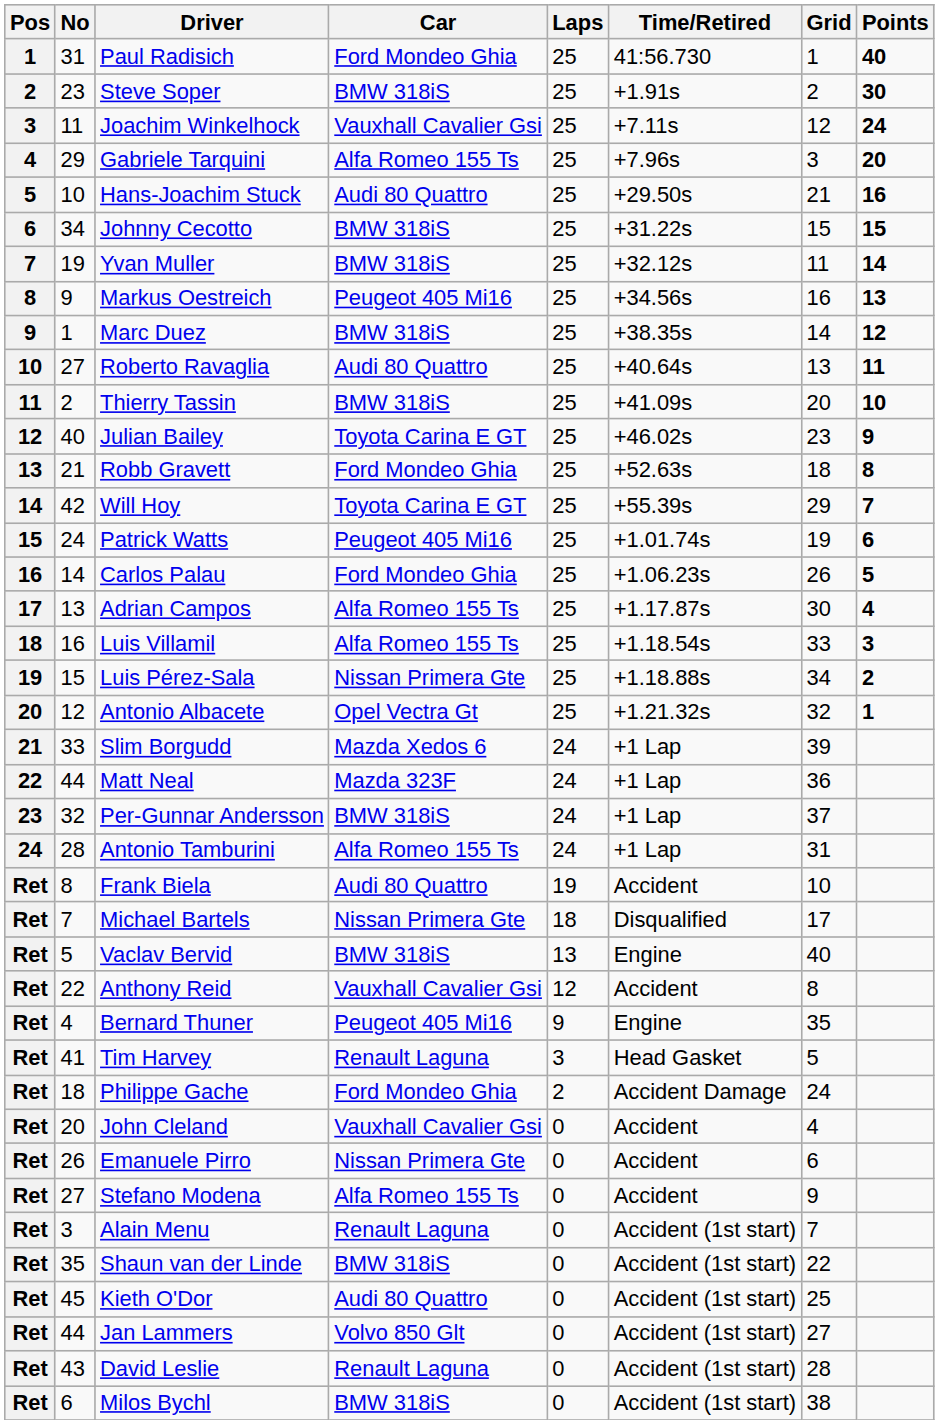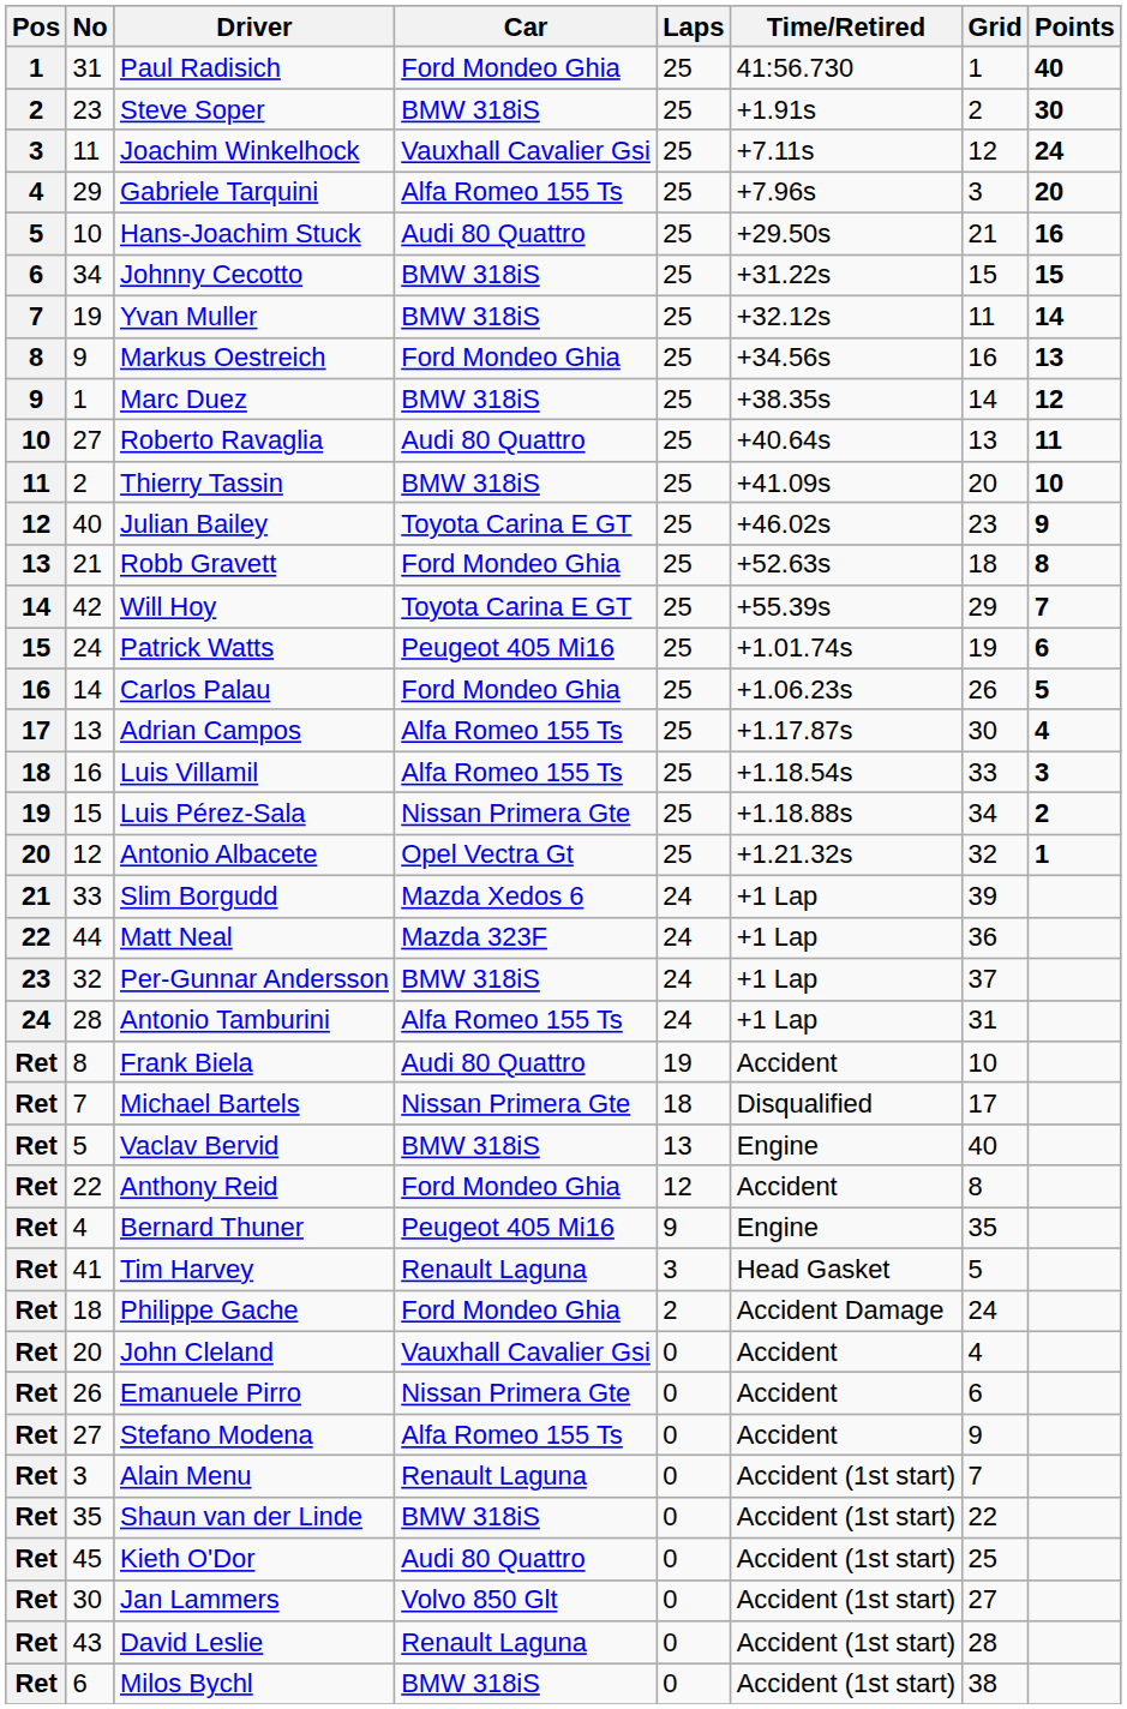 <table class="wikitable" style="font-size:85%">
 <tr>
 <th>Pos</th>
 <th>No</th>
 <th>Driver</th>
 <th>Car</th>
 <th>Laps</th>
 <th>Time/Retired</th>
 <th>Grid</th>
 <th>Points</th>
 </tr>
 <tr>
 <th>1</th>
 <td>31</td>
 <td> <a href='#'>Paul Radisich</a></td>
 <td><a href='#'> Ford Mondeo Ghia</a></td>
 <td>25</td>
 <td>41:56.730</td>
 <td>1</td>
 <td><strong>40</strong></td>
 </tr>
 <tr>
 <th>2</th>
 <td>23</td>
 <td> <a href='#'>Steve Soper</a></td>
 <td><a href='#'>BMW 318iS</a></td>
 <td>25</td>
 <td>+1.91s</td>
 <td>2</td>
 <td><strong>30</strong></td>
 </tr>
 <tr>
 <th>3</th>
 <td>11</td>
 <td> <a href='#'>Joachim Winkelhock</a></td>
 <td><a href='#'> Vauxhall Cavalier Gsi</a></td>
 <td>25</td>
 <td>+7.11s</td>
 <td>12</td>
 <td><strong>24</strong></td>
 </tr>
 <tr>
 <th>4</th>
 <td>29</td>
 <td> <a href='#'>Gabriele Tarquini</a></td>
 <td><a href='#'> Alfa Romeo 155 Ts</a></td>
 <td>25</td>
 <td>+7.96s</td>
 <td>3</td>
 <td><strong>20</strong></td>
 </tr>
 <tr>
 <th>5</th>
 <td>10</td>
 <td> <a href='#'>Hans-Joachim Stuck</a></td>
 <td><a href='#'>Audi 80 Quattro</a></td>
 <td>25</td>
 <td>+29.50s</td>
 <td>21</td>
 <td><strong>16</strong></td>
 </tr>
 <tr>
 <th>6</th>
 <td>34</td>
 <td> <a href='#'>Johnny Cecotto</a></td>
 <td><a href='#'>BMW 318iS</a></td>
 <td>25</td>
 <td>+31.22s</td>
 <td>15</td>
 <td><strong>15</strong></td>
 </tr>
 <tr>
 <th>7</th>
 <td>19</td>
 <td> <a href='#'>Yvan Muller</a></td>
 <td><a href='#'>BMW 318iS</a></td>
 <td>25</td>
 <td>+32.12s</td>
 <td>11</td>
 <td><strong>14</strong></td>
 </tr>
 <tr>
 <th>8</th>
 <td>9</td>
 <td> <a href='#'>Markus Oestreich</a></td>
-<td><a href='#'> Peugeot 405 Mi16</a></td>
+<td><a href='#'> Ford Mondeo Ghia</a></td>
 <td>25</td>
 <td>+34.56s</td>
 <td>16</td>
 <td><strong>13</strong></td>
 </tr>
 <tr>
 <th>9</th>
 <td>1</td>
 <td> <a href='#'>Marc Duez</a></td>
 <td><a href='#'>BMW 318iS</a></td>
 <td>25</td>
 <td>+38.35s</td>
 <td>14</td>
 <td><strong>12</strong></td>
 </tr>
 <tr>
 <th>10</th>
 <td>27</td>
 <td> <a href='#'>Roberto Ravaglia</a></td>
 <td><a href='#'>Audi 80 Quattro</a></td>
 <td>25</td>
 <td>+40.64s</td>
 <td>13</td>
 <td><strong>11</strong></td>
 </tr>
 <tr>
 <th>11</th>
 <td>2</td>
 <td> <a href='#'>Thierry Tassin</a></td>
 <td><a href='#'>BMW 318iS</a></td>
 <td>25</td>
 <td>+41.09s</td>
 <td>20</td>
 <td><strong>10</strong></td>
 </tr>
 <tr>
 <th>12</th>
 <td>40</td>
 <td> <a href='#'>Julian Bailey</a></td>
 <td><a href='#'> Toyota Carina E GT</a></td>
 <td>25</td>
 <td>+46.02s</td>
 <td>23</td>
 <td><strong>9</strong></td>
 </tr>
 <tr>
 <th>13</th>
 <td>21</td>
 <td> <a href='#'>Robb Gravett</a></td>
 <td><a href='#'> Ford Mondeo Ghia</a></td>
 <td>25</td>
 <td>+52.63s</td>
 <td>18</td>
 <td><strong>8</strong></td>
 </tr>
 <tr>
 <th>14</th>
 <td>42</td>
 <td> <a href='#'>Will Hoy</a></td>
 <td><a href='#'> Toyota Carina E GT</a></td>
 <td>25</td>
 <td>+55.39s</td>
 <td>29</td>
 <td><strong>7</strong></td>
 </tr>
 <tr>
 <th>15</th>
 <td>24</td>
 <td> <a href='#'>Patrick Watts</a></td>
 <td><a href='#'> Peugeot 405 Mi16</a></td>
 <td>25</td>
 <td>+1.01.74s</td>
 <td>19</td>
 <td><strong>6</strong></td>
 </tr>
 <tr>
 <th>16</th>
 <td>14</td>
 <td> <a href='#'>Carlos Palau</a></td>
 <td><a href='#'> Ford Mondeo Ghia</a></td>
 <td>25</td>
 <td>+1.06.23s</td>
 <td>26</td>
 <td><strong>5</strong></td>
 </tr>
 <tr>
 <th>17</th>
 <td>13</td>
 <td> <a href='#'>Adrian Campos</a></td>
 <td><a href='#'> Alfa Romeo 155 Ts</a></td>
 <td>25</td>
 <td>+1.17.87s</td>
 <td>30</td>
 <td><strong>4</strong></td>
 </tr>
 <tr>
 <th>18</th>
 <td>16</td>
 <td> <a href='#'>Luis Villamil</a></td>
 <td><a href='#'> Alfa Romeo 155 Ts</a></td>
 <td>25</td>
 <td>+1.18.54s</td>
 <td>33</td>
 <td><strong>3</strong></td>
 </tr>
 <tr>
 <th>19</th>
 <td>15</td>
 <td> <a href='#'>Luis Pérez-Sala</a></td>
 <td><a href='#'> Nissan Primera Gte</a></td>
 <td>25</td>
 <td>+1.18.88s</td>
 <td>34</td>
 <td><strong>2</strong></td>
 </tr>
 <tr>
 <th>20</th>
 <td>12</td>
 <td> <a href='#'>Antonio Albacete</a></td>
 <td><a href='#'> Opel Vectra Gt</a></td>
 <td>25</td>
 <td>+1.21.32s</td>
 <td>32</td>
 <td><strong>1</strong></td>
 </tr>
 <tr>
 <th>21</th>
 <td>33</td>
 <td> <a href='#'>Slim Borgudd</a></td>
 <td><a href='#'>Mazda Xedos 6</a></td>
 <td>24</td>
 <td>+1 Lap</td>
 <td>39</td>
 <td></td>
 </tr>
 <tr>
 <th>22</th>
 <td>44</td>
 <td> <a href='#'>Matt Neal</a></td>
 <td><a href='#'>Mazda 323F</a></td>
 <td>24</td>
 <td>+1 Lap</td>
 <td>36</td>
 <td></td>
 </tr>
 <tr>
 <th>23</th>
 <td>32</td>
 <td> <a href='#'>Per-Gunnar Andersson</a></td>
 <td><a href='#'>BMW 318iS</a></td>
 <td>24</td>
 <td>+1 Lap</td>
 <td>37</td>
 <td></td>
 </tr>
 <tr>
 <th>24</th>
 <td>28</td>
 <td> <a href='#'>Antonio Tamburini</a></td>
 <td><a href='#'> Alfa Romeo 155 Ts</a></td>
 <td>24</td>
 <td>+1 Lap</td>
 <td>31</td>
 <td></td>
 </tr>
 <tr>
 <th>Ret</th>
 <td>8</td>
 <td> <a href='#'>Frank Biela</a></td>
 <td><a href='#'>Audi 80 Quattro</a></td>
 <td>19</td>
 <td>Accident</td>
 <td>10</td>
 <td></td>
 </tr>
 <tr>
 <th>Ret</th>
 <td>7</td>
 <td> <a href='#'>Michael Bartels</a></td>
 <td><a href='#'> Nissan Primera Gte</a></td>
 <td>18</td>
 <td>Disqualified</td>
 <td>17</td>
 <td></td>
 </tr>
 <tr>
 <th>Ret</th>
 <td>5</td>
 <td> <a href='#'>Vaclav Bervid</a></td>
 <td><a href='#'>BMW 318iS</a></td>
 <td>13</td>
 <td>Engine</td>
 <td>40</td>
 <td></td>
 </tr>
 <tr>
 <th>Ret</th>
 <td>22</td>
 <td> <a href='#'>Anthony Reid</a></td>
-<td><a href='#'> Vauxhall Cavalier Gsi</a></td>
+<td><a href='#'> Ford Mondeo Ghia</a></td>
 <td>12</td>
 <td>Accident</td>
 <td>8</td>
 <td></td>
 </tr>
 <tr>
 <th>Ret</th>
 <td>4</td>
 <td> <a href='#'>Bernard Thuner</a></td>
 <td><a href='#'> Peugeot 405 Mi16</a></td>
 <td>9</td>
 <td>Engine</td>
 <td>35</td>
 <td></td>
 </tr>
 <tr>
 <th>Ret</th>
 <td>41</td>
 <td> <a href='#'>Tim Harvey</a></td>
 <td><a href='#'>Renault Laguna</a></td>
 <td>3</td>
 <td>Head Gasket</td>
 <td>5</td>
 <td></td>
 </tr>
 <tr>
 <th>Ret</th>
 <td>18</td>
 <td> <a href='#'>Philippe Gache</a></td>
 <td><a href='#'> Ford Mondeo Ghia</a></td>
 <td>2</td>
 <td>Accident Damage</td>
 <td>24</td>
 <td></td>
 </tr>
 <tr>
 <th>Ret</th>
 <td>20</td>
 <td> <a href='#'>John Cleland</a></td>
 <td><a href='#'> Vauxhall Cavalier Gsi</a></td>
 <td>0</td>
 <td>Accident</td>
 <td>4</td>
 <td></td>
 </tr>
 <tr>
 <th>Ret</th>
 <td>26</td>
 <td> <a href='#'>Emanuele Pirro</a></td>
 <td><a href='#'> Nissan Primera Gte</a></td>
 <td>0</td>
 <td>Accident</td>
 <td>6</td>
 <td></td>
 </tr>
 <tr>
 <th>Ret</th>
 <td>27</td>
 <td> <a href='#'>Stefano Modena</a></td>
 <td><a href='#'> Alfa Romeo 155 Ts</a></td>
 <td>0</td>
 <td>Accident</td>
 <td>9</td>
 <td></td>
 </tr>
 <tr>
 <th>Ret</th>
 <td>3</td>
 <td> <a href='#'>Alain Menu</a></td>
 <td><a href='#'>Renault Laguna</a></td>
 <td>0</td>
 <td>Accident (1st start)</td>
 <td>7</td>
 <td></td>
 </tr>
 <tr>
 <th>Ret</th>
 <td>35</td>
 <td> <a href='#'>Shaun van der Linde</a></td>
 <td><a href='#'>BMW 318iS</a></td>
 <td>0</td>
 <td>Accident (1st start)</td>
 <td>22</td>
 <td></td>
 </tr>
 <tr>
 <th>Ret</th>
 <td>45</td>
 <td> <a href='#'>Kieth O'Dor</a></td>
 <td><a href='#'>Audi 80 Quattro</a></td>
 <td>0</td>
 <td>Accident (1st start)</td>
 <td>25</td>
 <td></td>
 </tr>
 <tr>
 <th>Ret</th>
-<td>44</td>
+<td>30</td>
 <td> <a href='#'>Jan Lammers</a></td>
 <td><a href='#'> Volvo 850 Glt</a></td>
 <td>0</td>
 <td>Accident (1st start)</td>
 <td>27</td>
 <td></td>
 </tr>
 <tr>
 <th>Ret</th>
 <td>43</td>
 <td> <a href='#'>David Leslie</a></td>
 <td><a href='#'>Renault Laguna</a></td>
 <td>0</td>
 <td>Accident (1st start)</td>
 <td>28</td>
 <td></td>
 </tr>
 <tr>
 <th>Ret</th>
 <td>6</td>
 <td> <a href='#'>Milos Bychl</a></td>
 <td><a href='#'>BMW 318iS</a></td>
 <td>0</td>
 <td>Accident (1st start)</td>
 <td>38</td>
 <td></td>
 </tr>
 </table>
